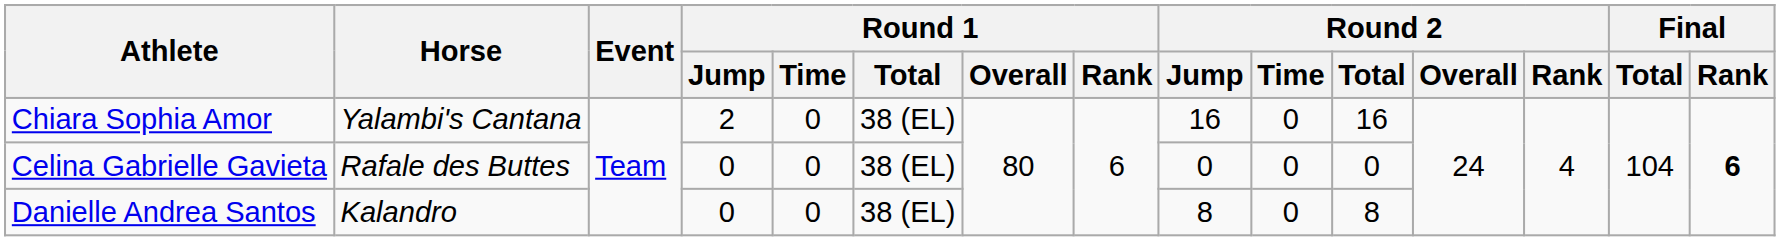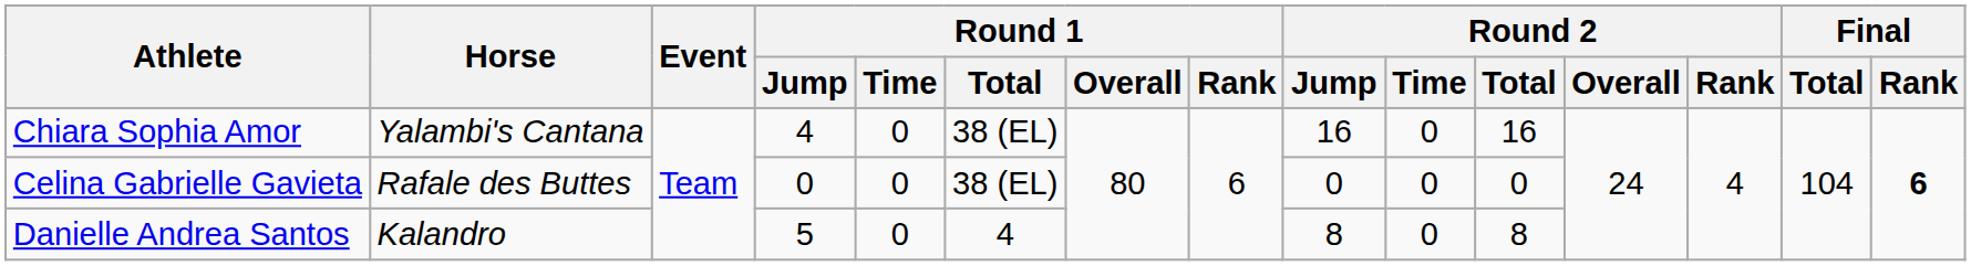 <table class=wikitable style="font-size:90%">
 <tr>
 <th rowspan=2>Athlete</th>
 <th rowspan=2>Horse</th>
 <th rowspan=2>Event</th>
 <th colspan=5>Round 1</th>
 <th colspan=5>Round 2</th>
 <th colspan=2>Final</th>
 </tr>
 <tr>
 <th>Jump</th>
 <th>Time</th>
 <th>Total</th>
 <th>Overall</th>
 <th>Rank</th>
 <th>Jump</th>
 <th>Time</th>
 <th>Total</th>
 <th>Overall</th>
 <th>Rank</th>
 <th>Total</th>
 <th>Rank</th>
 </tr>
 <tr align=center>
 <td align=left><a href='#'>Chiara Sophia Amor</a></td>
 <td align=left><em>Yalambi's Cantana</em></td>
 <td align=left rowspan=3><a href='#'>Team</a></td>
-<td>2</td>
+<td>4</td>
 <td>0</td>
 <td>38 (EL)</td>
 <td rowspan=3>80</td>
 <td rowspan=3>6</td>
 <td>16</td>
 <td>0</td>
 <td>16</td>
 <td rowspan=3>24</td>
 <td rowspan=3>4</td>
 <td rowspan=3>104</td>
 <td rowspan=3><strong>6</strong></td>
 </tr>
 <tr align=center>
 <td align=left><a href='#'>Celina Gabrielle Gavieta</a></td>
 <td align=left><em>Rafale des Buttes</em></td>
 <td>0</td>
 <td>0</td>
 <td>38 (EL)</td>
 <td>0</td>
 <td>0</td>
 <td>0</td>
 </tr>
 <tr align=center>
 <td align=left><a href='#'>Danielle Andrea Santos</a></td>
 <td align=left><em>Kalandro</em></td>
+<td>5</td>
 <td>0</td>
-<td>0</td>
-<td>38 (EL)</td>
+<td>4</td>
 <td>8</td>
 <td>0</td>
 <td>8</td>
 </tr>
 </table>
